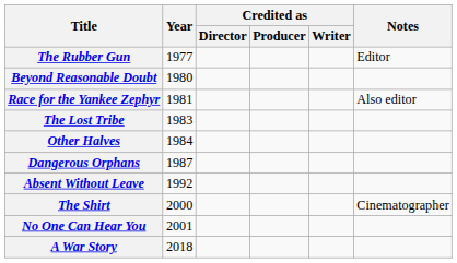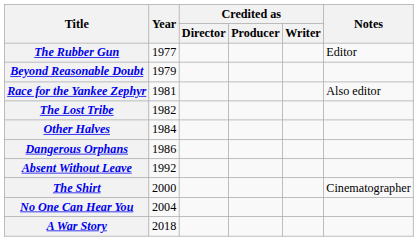 <table class="wikitable plainrowheaders sortable">
 <tr>
 <th rowspan="2" scope="col">Title</th>
 <th rowspan="2" scope="col">Year</th>
 <th colspan="3" scope="col">Credited as</th>
 <th rowspan="2" scope="col" class="unsortable">Notes</th>
 </tr>
 <tr>
 <th>Director</th>
 <th>Producer</th>
 <th>Writer</th>
 </tr>
 <tr>
 <th scope=row><em><a href='#'>The Rubber Gun</a></em></th>
 <td>1977</td>
 <td></td>
 <td></td>
 <td></td>
 <td>Editor</td>
 </tr>
 <tr>
 <th scope=row><em><a href='#'>Beyond Reasonable Doubt</a></em></th>
-<td>1980</td>
+<td>1979</td>
 <td></td>
 <td></td>
 <td></td>
 <td></td>
 </tr>
 <tr>
 <th scope=row><em><a href='#'>Race for the Yankee Zephyr</a></em></th>
 <td>1981</td>
 <td></td>
 <td></td>
 <td></td>
 <td>Also editor</td>
 </tr>
 <tr>
 <th scope=row><em><a href='#'>The Lost Tribe</a></em></th>
-<td>1983</td>
+<td>1982</td>
 <td></td>
 <td></td>
 <td></td>
 <td></td>
 </tr>
 <tr>
 <th scope=row><em><a href='#'>Other Halves</a></em></th>
 <td>1984</td>
 <td></td>
 <td></td>
 <td></td>
 <td></td>
 </tr>
 <tr>
 <th scope=row><em><a href='#'>Dangerous Orphans</a></em></th>
-<td>1987</td>
+<td>1986</td>
 <td></td>
 <td></td>
 <td></td>
 <td></td>
 </tr>
 <tr>
 <th scope=row><em><a href='#'>Absent Without Leave</a></em></th>
 <td>1992</td>
 <td></td>
 <td></td>
 <td></td>
 <td></td>
 </tr>
 <tr>
 <th scope=row><em><a href='#'>The Shirt</a></em></th>
 <td>2000</td>
 <td></td>
 <td></td>
 <td></td>
 <td>Cinematographer</td>
 </tr>
 <tr>
 <th scope=row><em><a href='#'>No One Can Hear You</a></em></th>
-<td>2001</td>
+<td>2004</td>
 <td></td>
 <td></td>
 <td></td>
 <td></td>
 </tr>
 <tr>
 <th scope=row><em><a href='#'>A War Story</a></em></th>
 <td>2018</td>
 <td></td>
 <td></td>
 <td></td>
 <td></td>
 </tr>
 </table>
